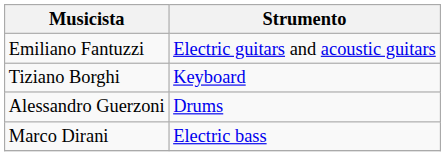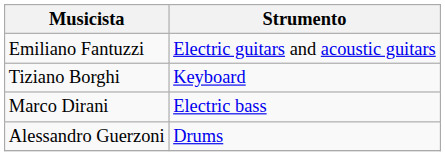 <table class="wikitable">
 <tr>
 <th>Musicista</th>
 <th>Strumento</th>
 </tr>
 <tr>
 <td>Emiliano Fantuzzi</td>
 <td><a href='#'>Electric guitars</a> and <a href='#'>acoustic guitars</a></td>
 </tr>
 <tr>
 <td>Tiziano Borghi</td>
 <td><a href='#'>Keyboard</a></td>
 </tr>
 <tr>
+<td>Marco Dirani</td>
+<td><a href='#'>Electric bass</a></td>
+</tr>
+<tr>
 <td>Alessandro Guerzoni</td>
 <td><a href='#'>Drums</a></td>
 </tr>
 <tr>
-<td>Marco Dirani</td>
-<td><a href='#'>Electric bass</a></td>
-</tr>
-<tr>
 </tr>
 </table>
